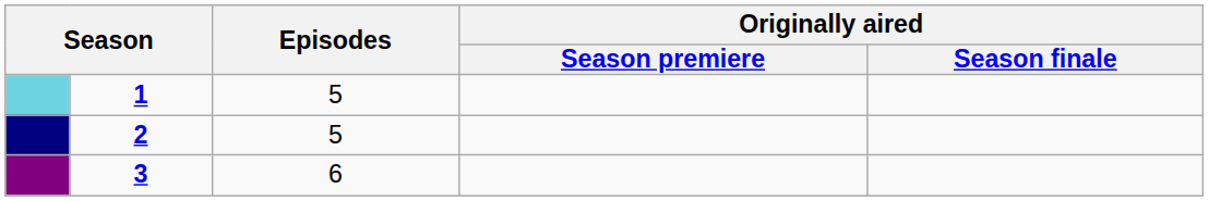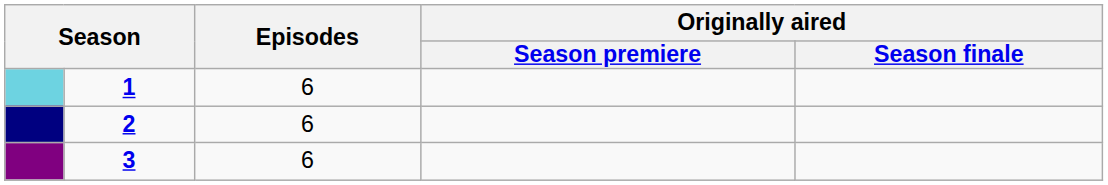 <table class="wikitable"  style="width:60%; text-align:center;">
 <tr>
 <th style="padding: 0 8px;" colspan="2" rowspan="2">Season</th>
 <th style="padding: 0 8px;" rowspan="2">Episodes</th>
 <th colspan="2">Originally aired</th>
 </tr>
 <tr>
 <th style="padding: 0 8px;"><a href='#'>Season premiere</a></th>
 <th style="padding: 0 8px;"><a href='#'>Season finale</a></th>
 </tr>
 <tr>
 <td style="background:#6DD3E1;"></td>
 <td><strong><a href='#'>1</a></strong></td>
-<td>5</td>
+<td>6</td>
 <td style="padding: 0 8px;"></td>
 <td style="padding: 0 8px;"></td>
 </tr>
 <tr>
 <td style="background:#000080;"></td>
 <td><strong><a href='#'>2</a></strong></td>
-<td>5</td>
+<td>6</td>
 <td style="padding: 0 8px;"></td>
 <td style="padding: 0 8px;"></td>
 </tr>
 <tr>
 <td style="background:#800080;"></td>
 <td><strong><a href='#'>3</a></strong></td>
 <td>6</td>
 <td style="padding: 0 8px;"></td>
 <td style="padding: 0 8px;"></td>
 </tr>
 </table>
